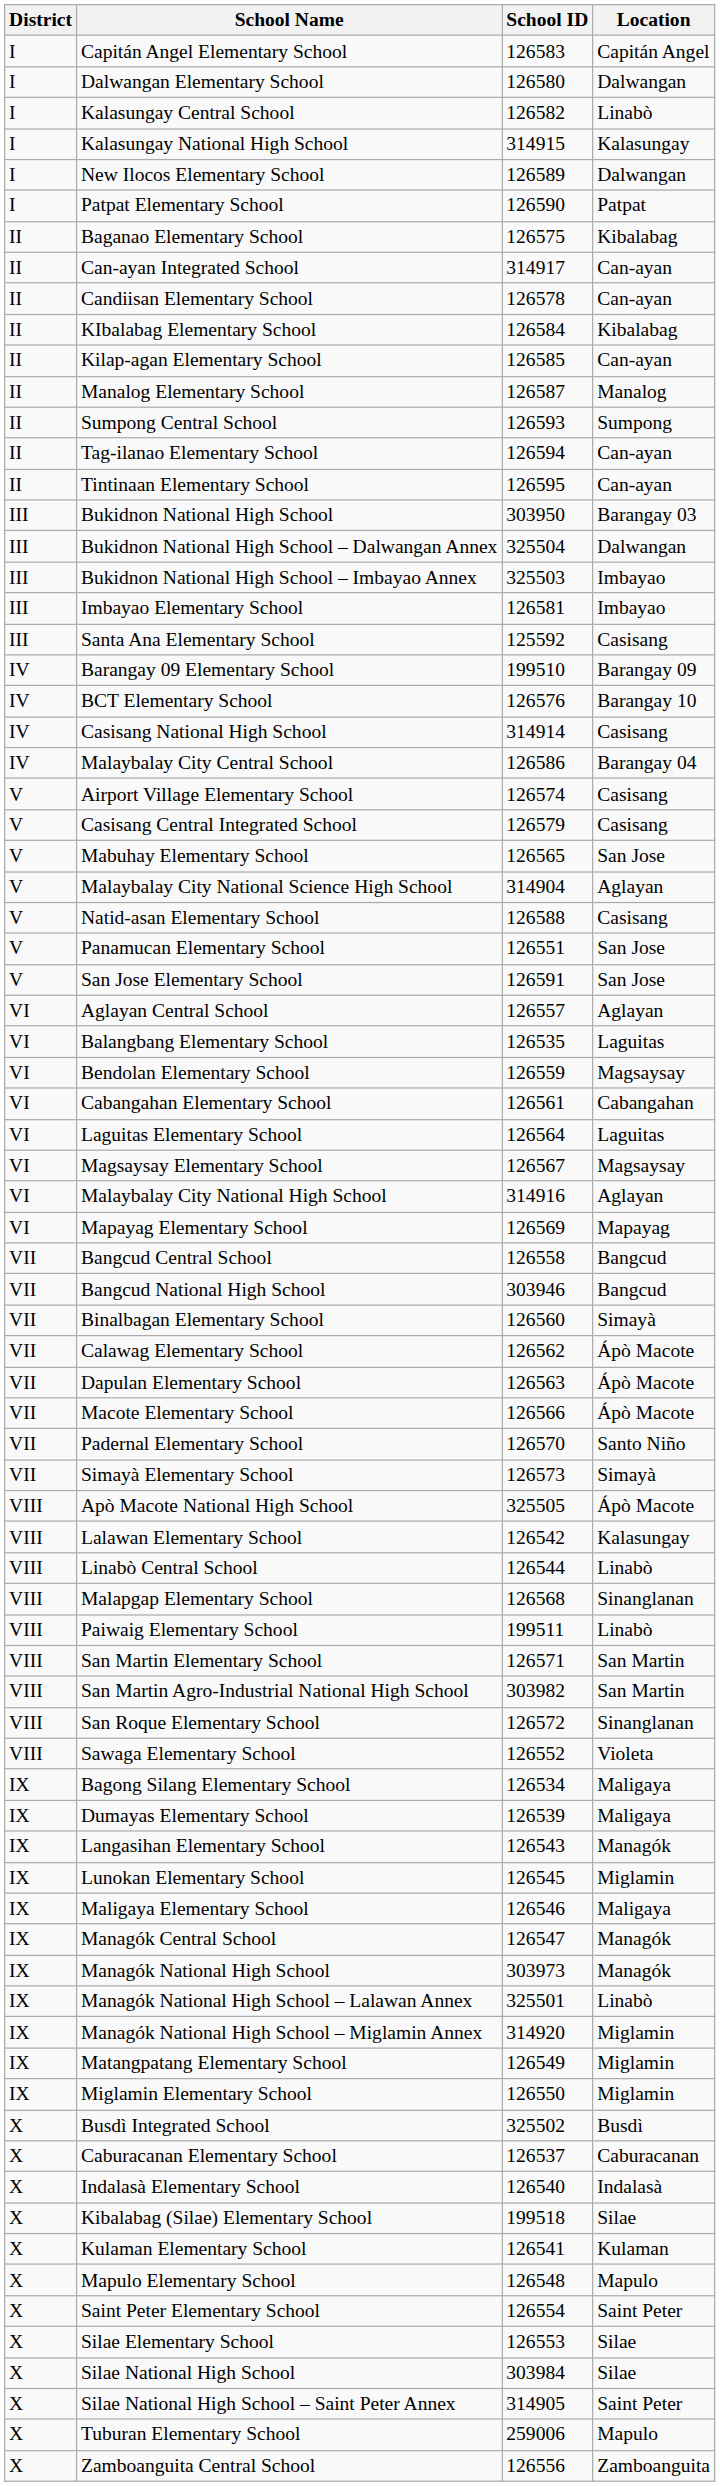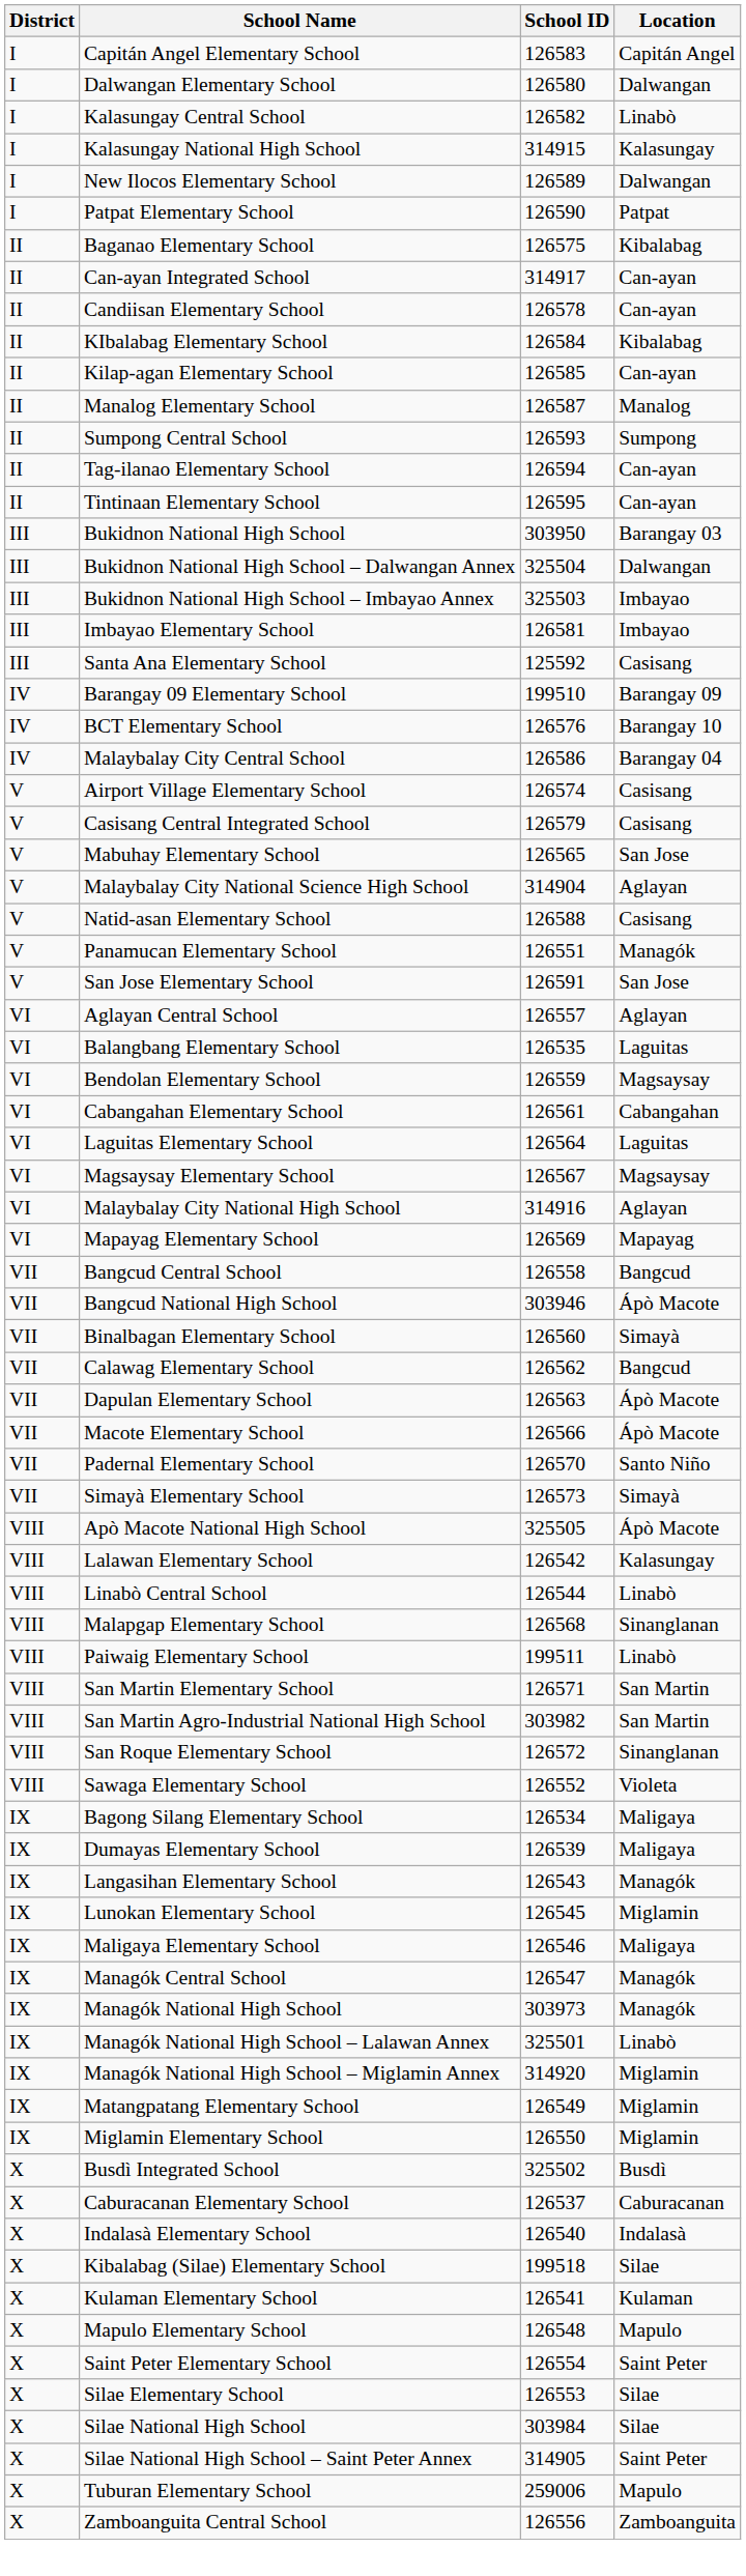 <table class="wikitable sortable collapsible collapsed">
 <tr>
 <th>District</th>
 <th>School Name</th>
 <th>School ID</th>
 <th>Location</th>
 </tr>
 <tr>
 <td>I</td>
 <td>Capitán Angel Elementary School</td>
 <td>126583</td>
 <td>Capitán Angel</td>
 </tr>
 <tr>
 <td>I</td>
 <td>Dalwangan Elementary School</td>
 <td>126580</td>
 <td>Dalwangan</td>
 </tr>
 <tr>
 <td>I</td>
 <td>Kalasungay Central School</td>
 <td>126582</td>
 <td>Linabò</td>
 </tr>
 <tr>
 <td>I</td>
 <td>Kalasungay National High School</td>
 <td>314915</td>
 <td>Kalasungay</td>
 </tr>
 <tr>
 <td>I</td>
 <td>New Ilocos Elementary School</td>
 <td>126589</td>
 <td>Dalwangan</td>
 </tr>
 <tr>
 <td>I</td>
 <td>Patpat Elementary School</td>
 <td>126590</td>
 <td>Patpat</td>
 </tr>
 <tr>
 <td>II</td>
 <td>Baganao Elementary School</td>
 <td>126575</td>
 <td>Kibalabag</td>
 </tr>
 <tr>
 <td>II</td>
 <td>Can-ayan Integrated School</td>
 <td>314917</td>
 <td>Can-ayan</td>
 </tr>
 <tr>
 <td>II</td>
 <td>Candiisan Elementary School</td>
 <td>126578</td>
 <td>Can-ayan</td>
 </tr>
 <tr>
 <td>II</td>
 <td>KIbalabag Elementary School</td>
 <td>126584</td>
 <td>Kibalabag</td>
 </tr>
 <tr>
 <td>II</td>
 <td>Kilap-agan Elementary School</td>
 <td>126585</td>
 <td>Can-ayan</td>
 </tr>
 <tr>
 <td>II</td>
 <td>Manalog Elementary School</td>
 <td>126587</td>
 <td>Manalog</td>
 </tr>
 <tr>
 <td>II</td>
 <td>Sumpong Central School</td>
 <td>126593</td>
 <td>Sumpong</td>
 </tr>
 <tr>
 <td>II</td>
 <td>Tag-ilanao Elementary School</td>
 <td>126594</td>
 <td>Can-ayan</td>
 </tr>
 <tr>
 <td>II</td>
 <td>Tintinaan Elementary School</td>
 <td>126595</td>
 <td>Can-ayan</td>
 </tr>
 <tr>
 <td>III</td>
 <td>Bukidnon National High School</td>
 <td>303950</td>
 <td>Barangay 03</td>
 </tr>
 <tr>
 <td>III</td>
 <td>Bukidnon National High School – Dalwangan Annex</td>
 <td>325504</td>
 <td>Dalwangan</td>
 </tr>
 <tr>
 <td>III</td>
 <td>Bukidnon National High School – Imbayao Annex</td>
 <td>325503</td>
 <td>Imbayao</td>
 </tr>
 <tr>
 <td>III</td>
 <td>Imbayao Elementary School</td>
 <td>126581</td>
 <td>Imbayao</td>
 </tr>
 <tr>
 <td>III</td>
 <td>Santa Ana Elementary School</td>
 <td>125592</td>
 <td>Casisang</td>
 </tr>
 <tr>
 <td>IV</td>
 <td>Barangay 09 Elementary School</td>
 <td>199510</td>
 <td>Barangay 09</td>
 </tr>
 <tr>
 <td>IV</td>
 <td>BCT Elementary School</td>
 <td>126576</td>
 <td>Barangay 10</td>
 </tr>
 <tr>
 <td>IV</td>
-<td>Casisang National High School</td>
-<td>314914</td>
-<td>Casisang</td>
-</tr>
-<tr>
-<td>IV</td>
 <td>Malaybalay City Central School</td>
 <td>126586</td>
 <td>Barangay 04</td>
 </tr>
 <tr>
 <td>V</td>
 <td>Airport Village Elementary School</td>
 <td>126574</td>
 <td>Casisang</td>
 </tr>
 <tr>
 <td>V</td>
 <td>Casisang Central Integrated School</td>
 <td>126579</td>
 <td>Casisang</td>
 </tr>
 <tr>
 <td>V</td>
 <td>Mabuhay Elementary School</td>
 <td>126565</td>
 <td>San Jose</td>
 </tr>
 <tr>
 <td>V</td>
 <td>Malaybalay City National Science High School</td>
 <td>314904</td>
 <td>Aglayan</td>
 </tr>
 <tr>
 <td>V</td>
 <td>Natid-asan Elementary School</td>
 <td>126588</td>
 <td>Casisang</td>
 </tr>
 <tr>
 <td>V</td>
 <td>Panamucan Elementary School</td>
 <td>126551</td>
-<td>San Jose</td>
+<td>Managók</td>
 </tr>
 <tr>
 <td>V</td>
 <td>San Jose Elementary School</td>
 <td>126591</td>
 <td>San Jose</td>
 </tr>
 <tr>
 <td>VI</td>
 <td>Aglayan Central School</td>
 <td>126557</td>
 <td>Aglayan</td>
 </tr>
 <tr>
 <td>VI</td>
 <td>Balangbang Elementary School</td>
 <td>126535</td>
 <td>Laguitas</td>
 </tr>
 <tr>
 <td>VI</td>
 <td>Bendolan Elementary School</td>
 <td>126559</td>
 <td>Magsaysay</td>
 </tr>
 <tr>
 <td>VI</td>
 <td>Cabangahan Elementary School</td>
 <td>126561</td>
 <td>Cabangahan</td>
 </tr>
 <tr>
 <td>VI</td>
 <td>Laguitas Elementary School</td>
 <td>126564</td>
 <td>Laguitas</td>
 </tr>
 <tr>
 <td>VI</td>
 <td>Magsaysay Elementary School</td>
 <td>126567</td>
 <td>Magsaysay</td>
 </tr>
 <tr>
 <td>VI</td>
 <td>Malaybalay City National High School</td>
 <td>314916</td>
 <td>Aglayan</td>
 </tr>
 <tr>
 <td>VI</td>
 <td>Mapayag Elementary School</td>
 <td>126569</td>
 <td>Mapayag</td>
 </tr>
 <tr>
 <td>VII</td>
 <td>Bangcud Central School</td>
 <td>126558</td>
 <td>Bangcud</td>
 </tr>
 <tr>
 <td>VII</td>
 <td>Bangcud National High School</td>
 <td>303946</td>
-<td>Bangcud</td>
+<td>Ápò Macote</td>
 </tr>
 <tr>
 <td>VII</td>
 <td>Binalbagan Elementary School</td>
 <td>126560</td>
 <td>Simayà</td>
 </tr>
 <tr>
 <td>VII</td>
 <td>Calawag Elementary School</td>
 <td>126562</td>
-<td>Ápò Macote</td>
+<td>Bangcud</td>
 </tr>
 <tr>
 <td>VII</td>
 <td>Dapulan Elementary School</td>
 <td>126563</td>
 <td>Ápò Macote</td>
 </tr>
 <tr>
 <td>VII</td>
 <td>Macote Elementary School</td>
 <td>126566</td>
 <td>Ápò Macote</td>
 </tr>
 <tr>
 <td>VII</td>
 <td>Padernal Elementary School</td>
 <td>126570</td>
 <td>Santo Niño</td>
 </tr>
 <tr>
 <td>VII</td>
 <td>Simayà Elementary School</td>
 <td>126573</td>
 <td>Simayà</td>
 </tr>
 <tr>
 <td>VIII</td>
 <td>Apò Macote National High School</td>
 <td>325505</td>
 <td>Ápò Macote</td>
 </tr>
 <tr>
 <td>VIII</td>
 <td>Lalawan Elementary School</td>
 <td>126542</td>
 <td>Kalasungay</td>
 </tr>
 <tr>
 <td>VIII</td>
 <td>Linabò Central School</td>
 <td>126544</td>
 <td>Linabò</td>
 </tr>
 <tr>
 <td>VIII</td>
 <td>Malapgap Elementary School</td>
 <td>126568</td>
 <td>Sinanglanan</td>
 </tr>
 <tr>
 <td>VIII</td>
 <td>Paiwaig Elementary School</td>
 <td>199511</td>
 <td>Linabò</td>
 </tr>
 <tr>
 <td>VIII</td>
 <td>San Martin Elementary School</td>
 <td>126571</td>
 <td>San Martin</td>
 </tr>
 <tr>
 <td>VIII</td>
 <td>San Martin Agro-Industrial National High School</td>
 <td>303982</td>
 <td>San Martin</td>
 </tr>
 <tr>
 <td>VIII</td>
 <td>San Roque Elementary School</td>
 <td>126572</td>
 <td>Sinanglanan</td>
 </tr>
 <tr>
 <td>VIII</td>
 <td>Sawaga Elementary School</td>
 <td>126552</td>
 <td>Violeta</td>
 </tr>
 <tr>
 <td>IX</td>
 <td>Bagong Silang Elementary School</td>
 <td>126534</td>
 <td>Maligaya</td>
 </tr>
 <tr>
 <td>IX</td>
 <td>Dumayas Elementary School</td>
 <td>126539</td>
 <td>Maligaya</td>
 </tr>
 <tr>
 <td>IX</td>
 <td>Langasihan Elementary School</td>
 <td>126543</td>
 <td>Managók</td>
 </tr>
 <tr>
 <td>IX</td>
 <td>Lunokan Elementary School</td>
 <td>126545</td>
 <td>Miglamin</td>
 </tr>
 <tr>
 <td>IX</td>
 <td>Maligaya Elementary School</td>
 <td>126546</td>
 <td>Maligaya</td>
 </tr>
 <tr>
 <td>IX</td>
 <td>Managók Central School</td>
 <td>126547</td>
 <td>Managók</td>
 </tr>
 <tr>
 <td>IX</td>
 <td>Managók National High School</td>
 <td>303973</td>
 <td>Managók</td>
 </tr>
 <tr>
 <td>IX</td>
 <td>Managók National High School – Lalawan Annex</td>
 <td>325501</td>
 <td>Linabò</td>
 </tr>
 <tr>
 <td>IX</td>
 <td>Managók National High School – Miglamin Annex</td>
 <td>314920</td>
 <td>Miglamin</td>
 </tr>
 <tr>
 <td>IX</td>
 <td>Matangpatang Elementary School</td>
 <td>126549</td>
 <td>Miglamin</td>
 </tr>
 <tr>
 <td>IX</td>
 <td>Miglamin Elementary School</td>
 <td>126550</td>
 <td>Miglamin</td>
 </tr>
 <tr>
 <td>X</td>
 <td>Busdì Integrated School</td>
 <td>325502</td>
 <td>Busdì</td>
 </tr>
 <tr>
 <td>X</td>
 <td>Caburacanan Elementary School</td>
 <td>126537</td>
 <td>Caburacanan</td>
 </tr>
 <tr>
 <td>X</td>
 <td>Indalasà Elementary School</td>
 <td>126540</td>
 <td>Indalasà</td>
 </tr>
 <tr>
 <td>X</td>
 <td>Kibalabag (Silae) Elementary School</td>
 <td>199518</td>
 <td>Silae</td>
 </tr>
 <tr>
 <td>X</td>
 <td>Kulaman Elementary School</td>
 <td>126541</td>
 <td>Kulaman</td>
 </tr>
 <tr>
 <td>X</td>
 <td>Mapulo Elementary School</td>
 <td>126548</td>
 <td>Mapulo</td>
 </tr>
 <tr>
 <td>X</td>
 <td>Saint Peter Elementary School</td>
 <td>126554</td>
 <td>Saint Peter</td>
 </tr>
 <tr>
 <td>X</td>
 <td>Silae Elementary School</td>
 <td>126553</td>
 <td>Silae</td>
 </tr>
 <tr>
 <td>X</td>
 <td>Silae National High School</td>
 <td>303984</td>
 <td>Silae</td>
 </tr>
 <tr>
 <td>X</td>
 <td>Silae National High School – Saint Peter Annex</td>
 <td>314905</td>
 <td>Saint Peter</td>
 </tr>
 <tr>
 <td>X</td>
 <td>Tuburan Elementary School</td>
 <td>259006</td>
 <td>Mapulo</td>
 </tr>
 <tr>
 <td>X</td>
 <td>Zamboanguita Central School</td>
 <td>126556</td>
 <td>Zamboanguita</td>
 </tr>
 </table>
